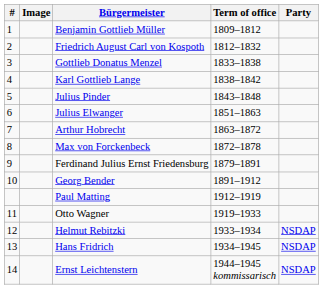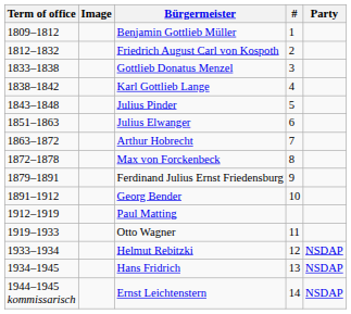 <table class="wikitable zebra">
 <tr class=hintergrundfarbe6>
-<th>#</th>
+<th>Term of office</th>
 <th>Image</th>
 <th><a href='#'>Bürgermeister</a></th>
-<th>Term of office</th>
+<th>#</th>
 <th>Party</th>
 </tr>
 <tr>
-<td>1</td>
+<td>1809–1812</td>
 <td></td>
 <td><a href='#'>Benjamin Gottlieb Müller</a></td>
-<td>1809–1812</td>
+<td>1</td>
 <td></td>
 </tr>
 <tr>
-<td>2</td>
+<td>1812–1832</td>
 <td></td>
 <td><a href='#'>Friedrich August Carl von Kospoth</a></td>
-<td>1812–1832</td>
+<td>2</td>
 <td></td>
 </tr>
 <tr>
-<td>3</td>
+<td>1833–1838</td>
 <td></td>
 <td><a href='#'>Gottlieb Donatus Menzel</a></td>
-<td>1833–1838</td>
+<td>3</td>
 <td></td>
 </tr>
 <tr>
-<td>4</td>
+<td>1838–1842</td>
 <td></td>
 <td><a href='#'>Karl Gottlieb Lange</a></td>
-<td>1838–1842</td>
+<td>4</td>
 <td></td>
 </tr>
 <tr>
-<td>5</td>
+<td>1843–1848</td>
 <td></td>
 <td><a href='#'>Julius Pinder</a></td>
-<td>1843–1848</td>
+<td>5</td>
 <td></td>
 </tr>
 <tr>
-<td>6</td>
+<td>1851–1863</td>
 <td></td>
 <td><a href='#'>Julius Elwanger</a></td>
-<td>1851–1863</td>
+<td>6</td>
 <td></td>
 </tr>
 <tr>
-<td>7</td>
+<td>1863–1872</td>
 <td></td>
 <td><a href='#'>Arthur Hobrecht</a></td>
-<td>1863–1872</td>
+<td>7</td>
 <td></td>
 </tr>
 <tr>
-<td>8</td>
+<td>1872–1878</td>
 <td></td>
 <td><a href='#'>Max von Forckenbeck</a></td>
-<td>1872–1878</td>
+<td>8</td>
 <td></td>
 </tr>
 <tr>
-<td>9</td>
+<td>1879–1891</td>
 <td></td>
 <td>Ferdinand Julius Ernst Friedensburg</td>
-<td>1879–1891</td>
+<td>9</td>
 <td></td>
 </tr>
 <tr>
-<td>10</td>
+<td>1891–1912</td>
 <td></td>
 <td><a href='#'>Georg Bender</a></td>
-<td>1891–1912</td>
+<td>10</td>
 <td></td>
 </tr>
 <tr>
-<td></td>
+<td>1912–1919</td>
 <td></td>
 <td><a href='#'>Paul Matting</a></td>
-<td>1912–1919</td>
+<td></td>
 <td></td>
 </tr>
 <tr>
-<td>11</td>
+<td>1919–1933</td>
 <td></td>
 <td>Otto Wagner</td>
-<td>1919–1933</td>
+<td>11</td>
 <td></td>
 </tr>
 <tr>
-<td>12</td>
+<td>1933–1934</td>
 <td></td>
 <td><a href='#'>Helmut Rebitzki</a></td>
-<td>1933–1934</td>
+<td>12</td>
 <td><a href='#'>NSDAP</a></td>
 </tr>
 <tr>
-<td>13</td>
+<td>1934–1945</td>
 <td></td>
 <td><a href='#'>Hans Fridrich</a></td>
-<td>1934–1945</td>
+<td>13</td>
 <td><a href='#'>NSDAP</a></td>
 </tr>
 <tr>
-<td>14</td>
+<td>1944–1945<br><em>kommissarisch</em></td>
 <td></td>
 <td><a href='#'>Ernst Leichtenstern</a></td>
-<td>1944–1945<br><em>kommissarisch</em></td>
+<td>14</td>
 <td><a href='#'>NSDAP</a></td>
 </tr>
 </table>
